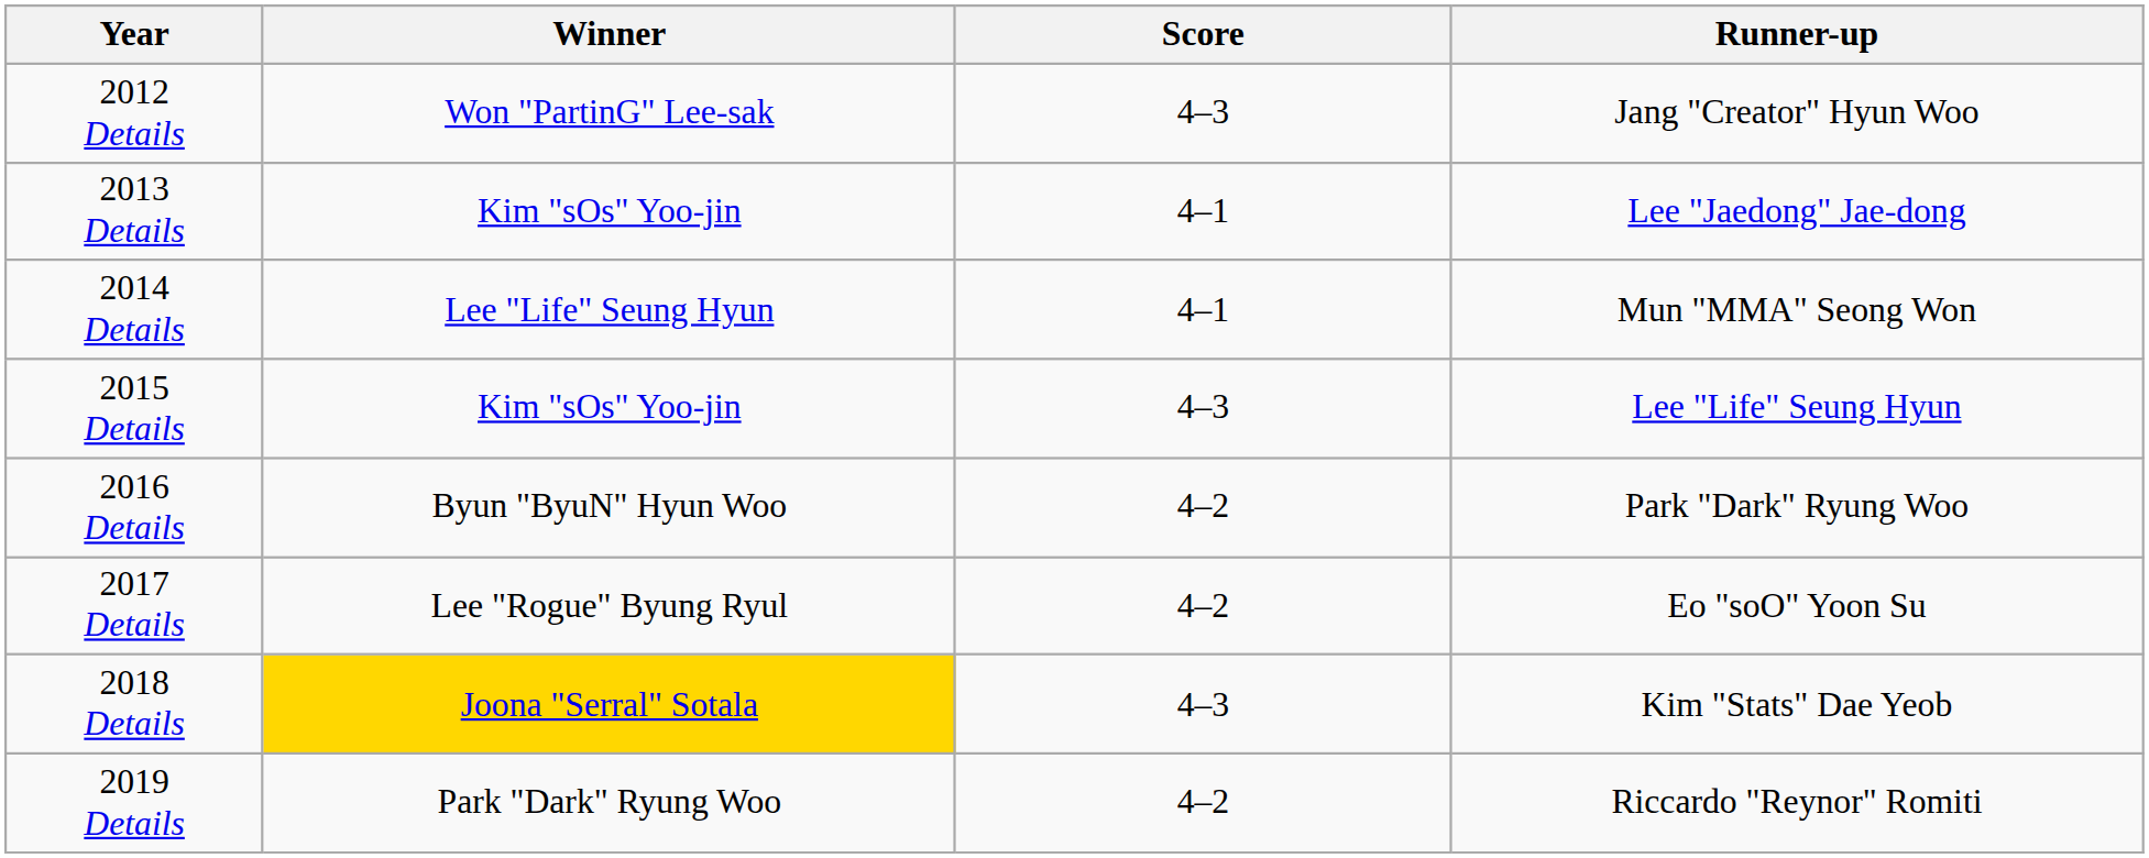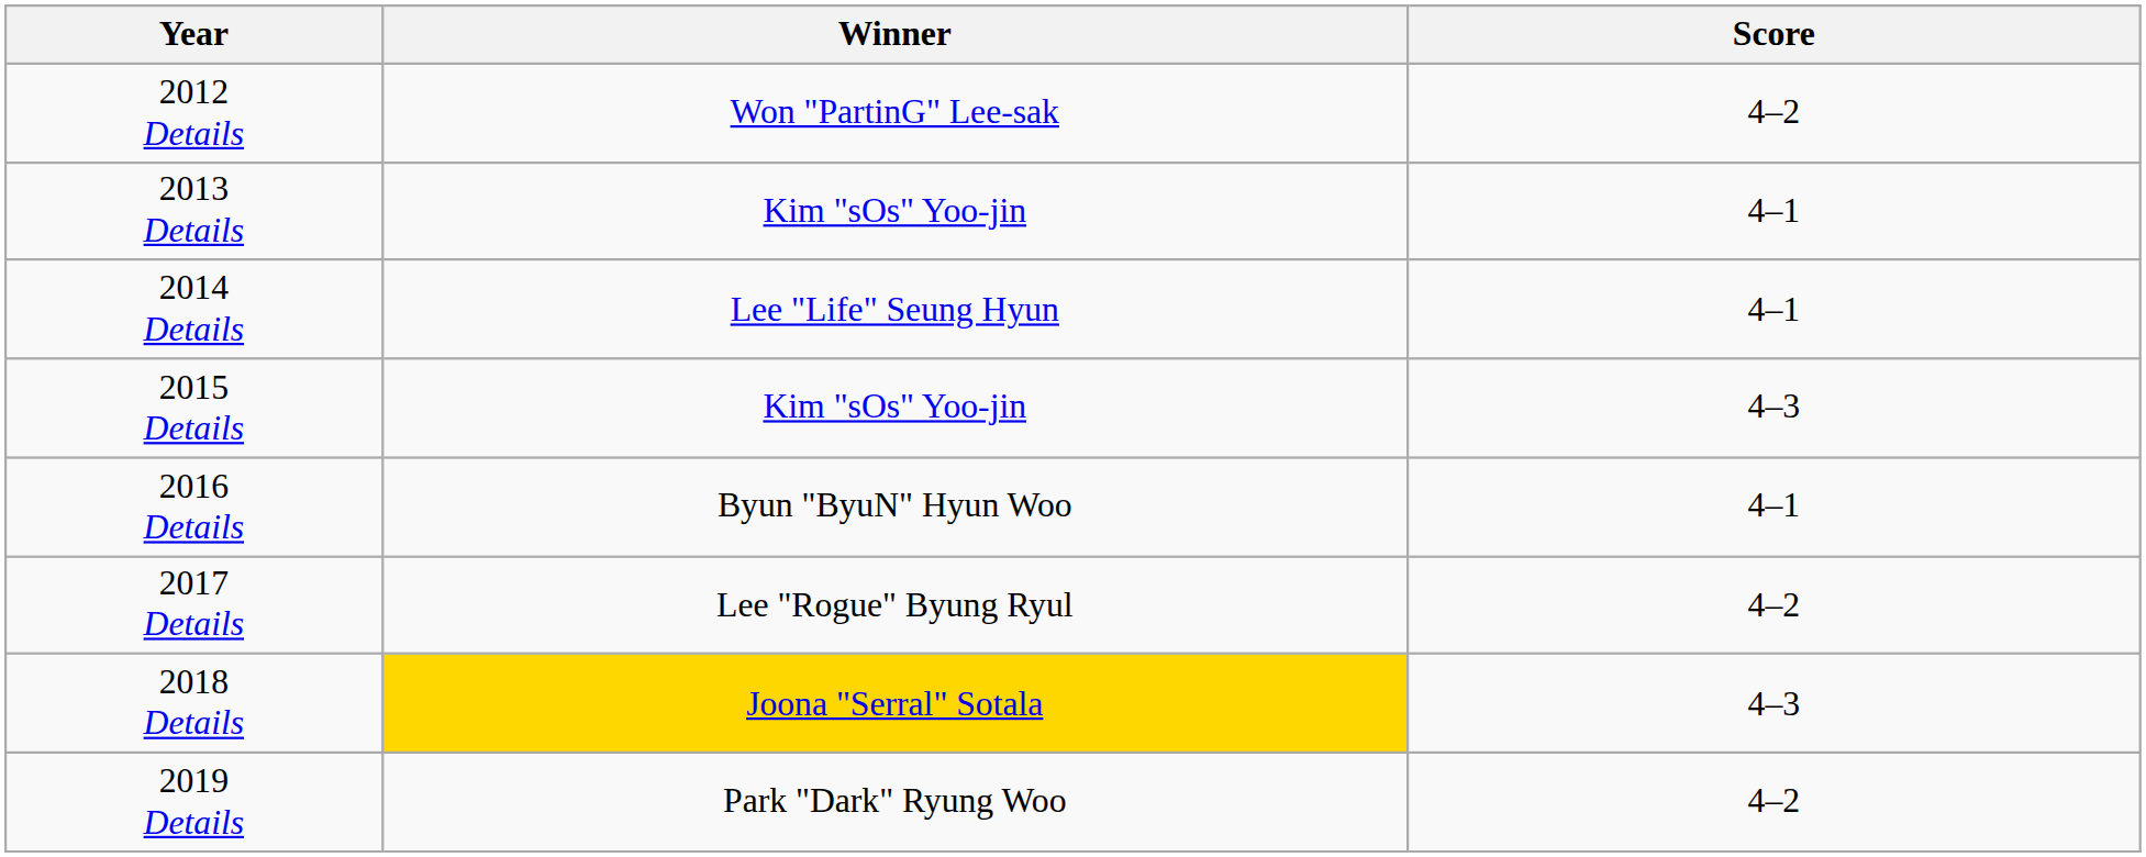 <table class="wikitable" style="text-align:center;width:100%; font-size:90%;">
 <tr>
 <th width=5%>Year</th>
 <th width=14%>Winner</th>
 <th width=10%>Score</th>
-<th width=14%>Runner-up</th>
 </tr>
 <tr>
 <td>2012 <br> <em><a href='#'>Details</a></em></td>
 <td><a href='#'>Won "PartinG" Lee-sak</a><br><small></small></td>
-<td>4–3</td>
-<td>Jang "Creator" Hyun Woo<br><small></small></td>
+<td>4–2</td>
 </tr>
 <tr>
 <td>2013 <br> <em><a href='#'>Details</a></em></td>
 <td><a href='#'>Kim "sOs" Yoo-jin</a><br><small></small></td>
 <td>4–1</td>
-<td><a href='#'>Lee "Jaedong" Jae-dong</a><br><small></small></td>
 </tr>
 <tr>
 <td>2014 <br> <em><a href='#'>Details</a></em></td>
 <td><a href='#'>Lee "Life" Seung Hyun</a><br><small></small></td>
 <td>4–1</td>
-<td>Mun "MMA" Seong Won<br><small></small></td>
 </tr>
 <tr>
 <td>2015 <br> <em><a href='#'>Details</a></em></td>
 <td><a href='#'>Kim "sOs" Yoo-jin</a><br><small></small></td>
 <td>4–3</td>
-<td><a href='#'>Lee "Life" Seung Hyun</a><br><small></small></td>
 </tr>
 <tr>
 <td>2016 <br> <em><a href='#'>Details</a></em></td>
 <td>Byun "ByuN" Hyun Woo<br><small></small></td>
-<td>4–2</td>
-<td>Park "Dark" Ryung Woo<br><small></small></td>
+<td>4–1</td>
 </tr>
 <tr>
 <td>2017 <br> <em><a href='#'>Details</a></em></td>
 <td>Lee "Rogue" Byung Ryul<br><small></small></td>
 <td>4–2</td>
-<td>Eo "soO" Yoon Su<br><small></small></td>
 </tr>
 <tr>
 <td>2018 <br> <em><a href='#'>Details</a></em></td>
 <td style="background: gold;"><a href='#'>Joona "Serral" Sotala</a><br><small></small></td>
 <td>4–3</td>
-<td>Kim "Stats" Dae Yeob<br><small></small></td>
 </tr>
 <tr>
 <td>2019 <br> <em><a href='#'>Details</a></em></td>
 <td>Park "Dark" Ryung Woo<br><small></small></td>
 <td>4–2</td>
-<td>Riccardo "Reynor" Romiti<br><small></small></td>
 </tr>
 </table>
